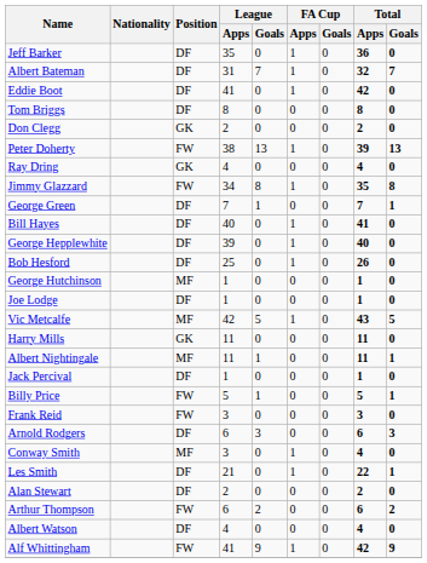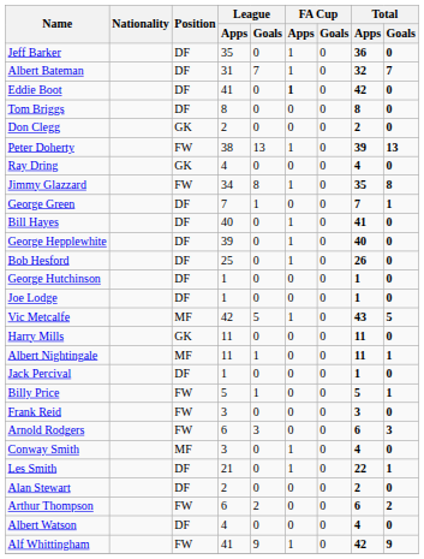 <table class="wikitable sortable">
 <tr>
 <th scope=col rowspan=2>Name</th>
 <th scope=col rowspan=2>Nationality</th>
 <th scope=col rowspan=2>Position</th>
 <th colspan=2>League</th>
 <th colspan=2>FA Cup</th>
 <th colspan=2>Total</th>
 </tr>
 <tr>
 <th>Apps</th>
 <th>Goals</th>
 <th>Apps</th>
 <th>Goals</th>
 <th>Apps</th>
 <th>Goals</th>
 </tr>
 <tr>
 <td><a href='#'>Jeff Barker</a></td>
 <td></td>
 <td>DF</td>
 <td>35</td>
 <td>0</td>
 <td>1</td>
 <td>0</td>
 <td><strong>36</strong></td>
 <td><strong>0</strong></td>
 </tr>
 <tr>
 <td><a href='#'>Albert Bateman</a></td>
 <td></td>
 <td>DF</td>
 <td>31</td>
 <td>7</td>
 <td>1</td>
 <td>0</td>
 <td><strong>32</strong></td>
 <td><strong>7</strong></td>
 </tr>
 <tr>
 <td><a href='#'>Eddie Boot</a></td>
 <td></td>
 <td>DF</td>
 <td>41</td>
 <td>0</td>
-<td>1</td>
+<td><strong>1</strong></td>
 <td>0</td>
 <td><strong>42</strong></td>
 <td><strong>0</strong></td>
 </tr>
 <tr>
 <td><a href='#'>Tom Briggs</a></td>
 <td></td>
 <td>DF</td>
 <td>8</td>
 <td>0</td>
 <td>0</td>
 <td>0</td>
 <td><strong>8</strong></td>
 <td><strong>0</strong></td>
 </tr>
 <tr>
 <td><a href='#'>Don Clegg</a></td>
 <td></td>
 <td>GK</td>
 <td>2</td>
 <td>0</td>
 <td>0</td>
 <td>0</td>
 <td><strong>2</strong></td>
 <td><strong>0</strong></td>
 </tr>
 <tr>
 <td><a href='#'>Peter Doherty</a></td>
 <td></td>
 <td>FW</td>
 <td>38</td>
 <td>13</td>
 <td>1</td>
 <td>0</td>
 <td><strong>39</strong></td>
 <td><strong>13</strong></td>
 </tr>
 <tr>
 <td><a href='#'>Ray Dring</a></td>
 <td></td>
 <td>GK</td>
 <td>4</td>
 <td>0</td>
 <td>0</td>
 <td>0</td>
 <td><strong>4</strong></td>
 <td><strong>0</strong></td>
 </tr>
 <tr>
 <td><a href='#'>Jimmy Glazzard</a></td>
 <td></td>
 <td>FW</td>
 <td>34</td>
 <td>8</td>
 <td>1</td>
 <td>0</td>
 <td><strong>35</strong></td>
 <td><strong>8</strong></td>
 </tr>
 <tr>
 <td><a href='#'>George Green</a></td>
 <td></td>
 <td>DF</td>
 <td>7</td>
 <td>1</td>
 <td>0</td>
 <td>0</td>
 <td><strong>7</strong></td>
 <td><strong>1</strong></td>
 </tr>
 <tr>
 <td><a href='#'>Bill Hayes</a></td>
 <td></td>
 <td>DF</td>
 <td>40</td>
 <td>0</td>
 <td>1</td>
 <td>0</td>
 <td><strong>41</strong></td>
 <td><strong>0</strong></td>
 </tr>
 <tr>
 <td><a href='#'>George Hepplewhite</a></td>
 <td></td>
 <td>DF</td>
 <td>39</td>
 <td>0</td>
 <td>1</td>
 <td>0</td>
 <td><strong>40</strong></td>
 <td><strong>0</strong></td>
 </tr>
 <tr>
 <td><a href='#'>Bob Hesford</a></td>
 <td></td>
 <td>DF</td>
 <td>25</td>
 <td>0</td>
 <td>1</td>
 <td>0</td>
 <td><strong>26</strong></td>
 <td><strong>0</strong></td>
 </tr>
 <tr>
 <td><a href='#'>George Hutchinson</a></td>
 <td></td>
-<td>MF</td>
+<td>DF</td>
 <td>1</td>
 <td>0</td>
 <td>0</td>
 <td>0</td>
 <td><strong>1</strong></td>
 <td><strong>0</strong></td>
 </tr>
 <tr>
 <td><a href='#'>Joe Lodge</a></td>
 <td></td>
 <td>DF</td>
 <td>1</td>
 <td>0</td>
 <td>0</td>
 <td>0</td>
 <td><strong>1</strong></td>
 <td><strong>0</strong></td>
 </tr>
 <tr>
 <td><a href='#'>Vic Metcalfe</a></td>
 <td></td>
 <td>MF</td>
 <td>42</td>
 <td>5</td>
 <td>1</td>
 <td>0</td>
 <td><strong>43</strong></td>
 <td><strong>5</strong></td>
 </tr>
 <tr>
 <td><a href='#'>Harry Mills</a></td>
 <td></td>
 <td>GK</td>
 <td>11</td>
 <td>0</td>
 <td>0</td>
 <td>0</td>
 <td><strong>11</strong></td>
 <td><strong>0</strong></td>
 </tr>
 <tr>
 <td><a href='#'>Albert Nightingale</a></td>
 <td></td>
 <td>MF</td>
 <td>11</td>
 <td>1</td>
 <td>0</td>
 <td>0</td>
 <td><strong>11</strong></td>
 <td><strong>1</strong></td>
 </tr>
 <tr>
 <td><a href='#'>Jack Percival</a></td>
 <td></td>
 <td>DF</td>
 <td>1</td>
 <td>0</td>
 <td>0</td>
 <td>0</td>
 <td><strong>1</strong></td>
 <td><strong>0</strong></td>
 </tr>
 <tr>
 <td><a href='#'>Billy Price</a></td>
 <td></td>
 <td>FW</td>
 <td>5</td>
 <td>1</td>
 <td>0</td>
 <td>0</td>
 <td><strong>5</strong></td>
 <td><strong>1</strong></td>
 </tr>
 <tr>
 <td><a href='#'>Frank Reid</a></td>
 <td></td>
 <td>FW</td>
 <td>3</td>
 <td>0</td>
 <td>0</td>
 <td>0</td>
 <td><strong>3</strong></td>
 <td><strong>0</strong></td>
 </tr>
 <tr>
 <td><a href='#'>Arnold Rodgers</a></td>
 <td></td>
-<td>DF</td>
+<td>FW</td>
 <td>6</td>
 <td>3</td>
 <td>0</td>
 <td>0</td>
 <td><strong>6</strong></td>
 <td><strong>3</strong></td>
 </tr>
 <tr>
 <td><a href='#'>Conway Smith</a></td>
 <td></td>
 <td>MF</td>
 <td>3</td>
 <td>0</td>
 <td>1</td>
 <td>0</td>
 <td><strong>4</strong></td>
 <td><strong>0</strong></td>
 </tr>
 <tr>
 <td><a href='#'>Les Smith</a></td>
 <td></td>
 <td>DF</td>
 <td>21</td>
 <td>0</td>
 <td>1</td>
 <td>0</td>
 <td><strong>22</strong></td>
 <td><strong>1</strong></td>
 </tr>
 <tr>
 <td><a href='#'>Alan Stewart</a></td>
 <td></td>
 <td>DF</td>
 <td>2</td>
 <td>0</td>
 <td>0</td>
 <td>0</td>
 <td><strong>2</strong></td>
 <td><strong>0</strong></td>
 </tr>
 <tr>
 <td><a href='#'>Arthur Thompson</a></td>
 <td></td>
 <td>FW</td>
 <td>6</td>
 <td>2</td>
 <td>0</td>
 <td>0</td>
 <td><strong>6</strong></td>
 <td><strong>2</strong></td>
 </tr>
 <tr>
 <td><a href='#'>Albert Watson</a></td>
 <td></td>
 <td>DF</td>
 <td>4</td>
 <td>0</td>
 <td>0</td>
 <td>0</td>
 <td><strong>4</strong></td>
 <td><strong>0</strong></td>
 </tr>
 <tr>
 <td><a href='#'>Alf Whittingham</a></td>
 <td></td>
 <td>FW</td>
 <td>41</td>
 <td>9</td>
 <td>1</td>
 <td>0</td>
 <td><strong>42</strong></td>
 <td><strong>9</strong></td>
 </tr>
 <tr>
 </tr>
 </table>
